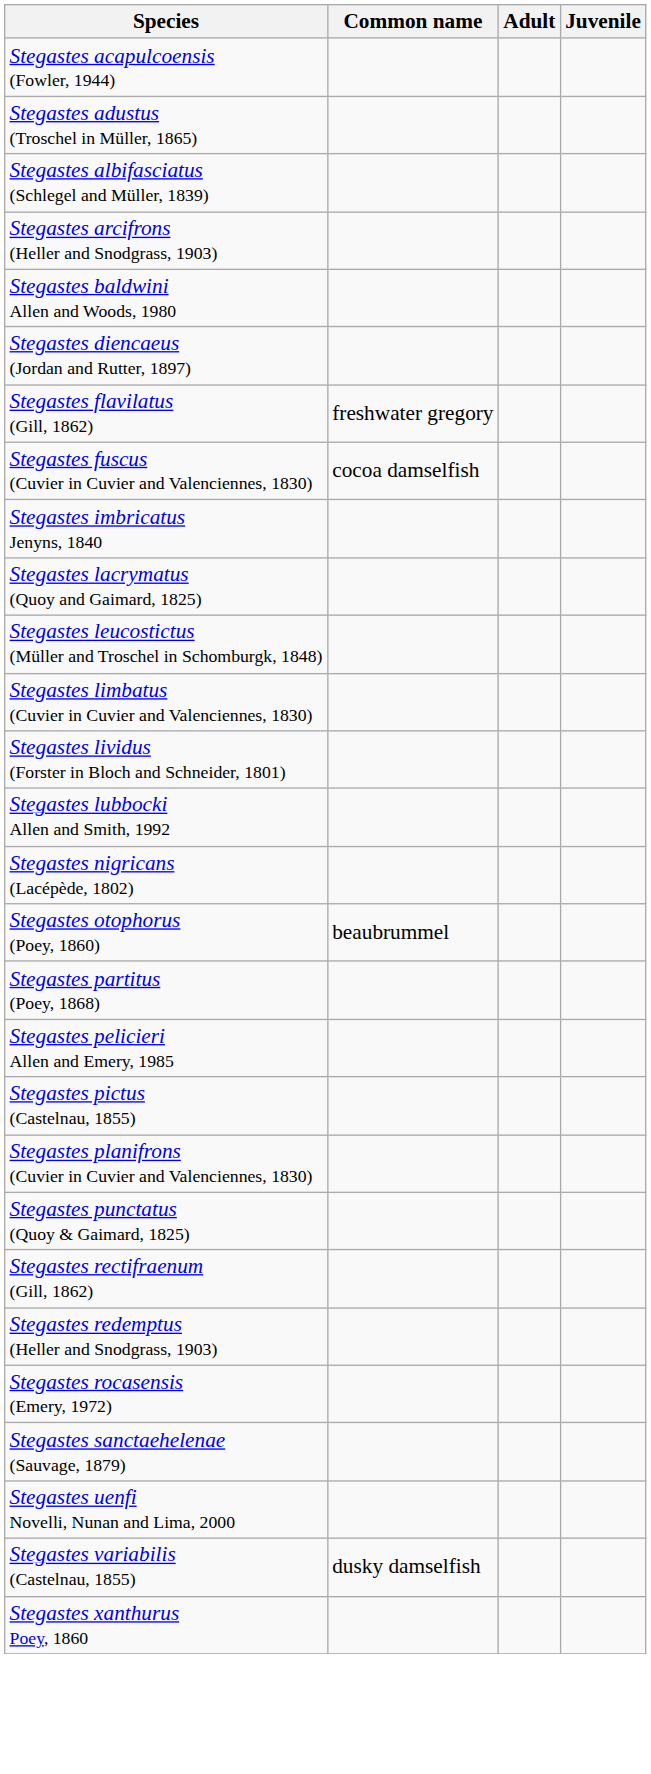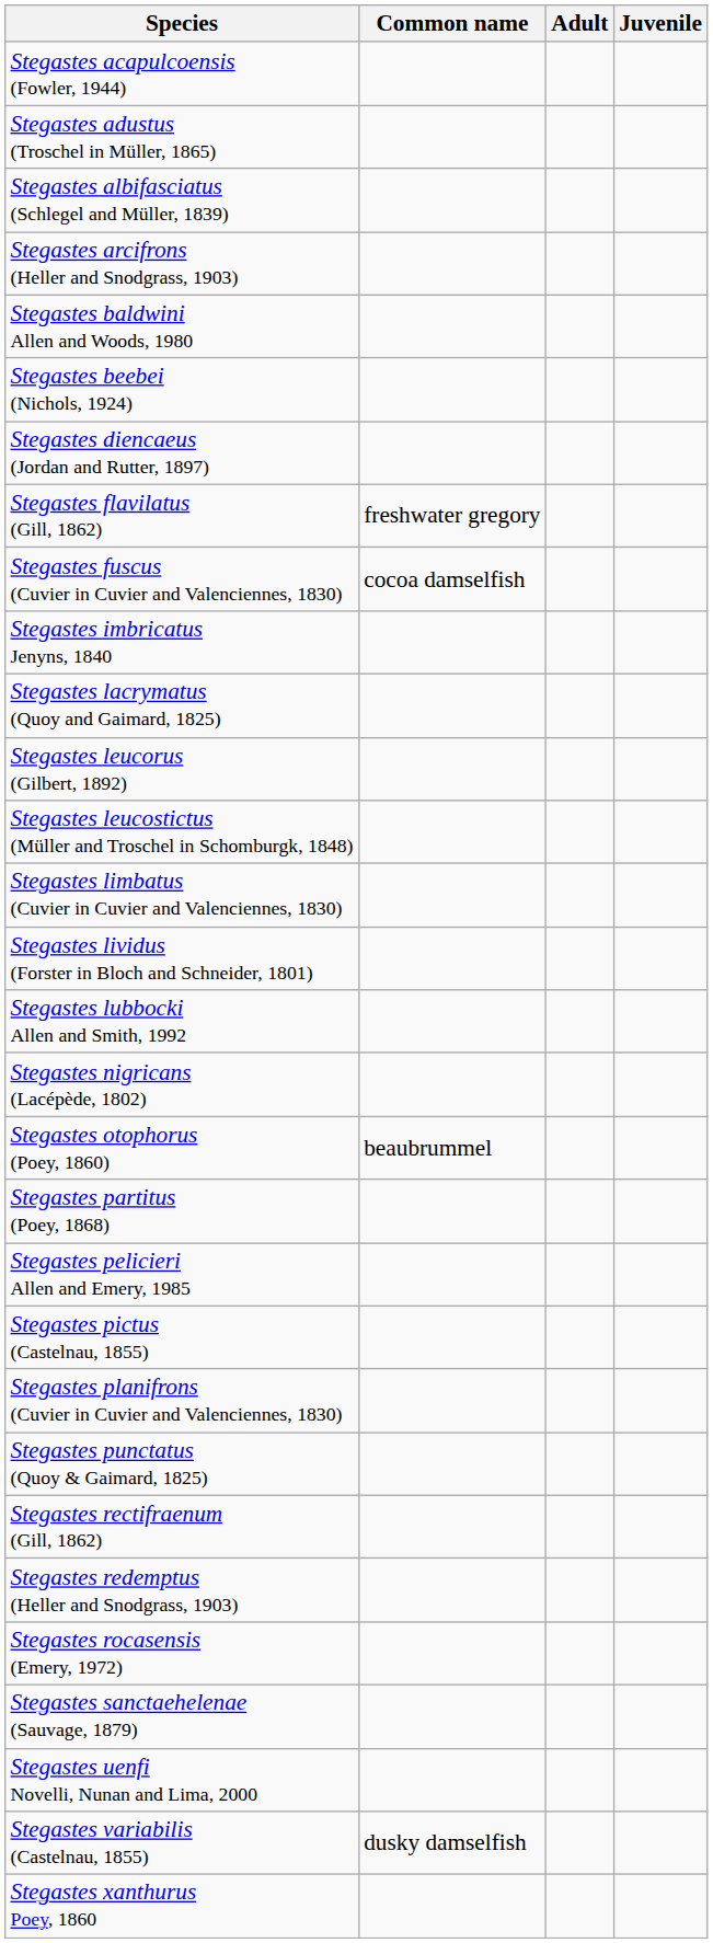 <table class="wikitable">
 <tr>
 <th>Species</th>
 <th>Common name</th>
 <th>Adult</th>
 <th>Juvenile</th>
 </tr>
 <tr>
 <td><em><a href='#'>Stegastes acapulcoensis</a></em><br><small>(Fowler, 1944)</small></td>
 <td></td>
 <td></td>
 <td></td>
 </tr>
 <tr>
 <td><em><a href='#'>Stegastes adustus</a></em><br><small>(Troschel in Müller, 1865)</small></td>
 <td></td>
 <td></td>
 <td></td>
 </tr>
 <tr>
 <td><em><a href='#'>Stegastes albifasciatus</a></em><br><small>(Schlegel and Müller, 1839)</small></td>
 <td></td>
 <td></td>
 <td></td>
 </tr>
 <tr>
 <td><em><a href='#'>Stegastes arcifrons</a></em><br><small>(Heller and Snodgrass, 1903)</small></td>
 <td></td>
 <td></td>
 <td></td>
 </tr>
 <tr>
 <td><em><a href='#'>Stegastes baldwini</a></em><br><small>Allen and Woods, 1980</small></td>
 <td></td>
 <td></td>
 <td></td>
 </tr>
 <tr>
+<td><em><a href='#'>Stegastes beebei</a></em><br><small>(Nichols, 1924)</small></td>
+<td></td>
+<td></td>
+<td></td>
+</tr>
+<tr>
 <td><em><a href='#'>Stegastes diencaeus</a></em><br><small>(Jordan and Rutter, 1897)</small></td>
 <td></td>
 <td></td>
 <td></td>
 </tr>
 <tr>
 <td><em><a href='#'>Stegastes flavilatus</a></em><br><small>(Gill, 1862)</small></td>
 <td>freshwater gregory</td>
 <td></td>
 <td></td>
 </tr>
 <tr>
 <td><em><a href='#'>Stegastes fuscus</a></em><br><small>(Cuvier in Cuvier and Valenciennes, 1830)</small></td>
 <td>cocoa damselfish</td>
 <td></td>
 <td></td>
 </tr>
 <tr>
 <td><em><a href='#'>Stegastes imbricatus</a></em><br><small>Jenyns, 1840</small></td>
 <td></td>
 <td></td>
 <td></td>
 </tr>
 <tr>
 <td><em><a href='#'>Stegastes lacrymatus</a></em><br><small>(Quoy and Gaimard, 1825)</small></td>
+<td></td>
+<td></td>
+<td></td>
+</tr>
+<tr>
+<td><em><a href='#'>Stegastes leucorus</a></em><br><small>(Gilbert, 1892)</small></td>
 <td></td>
 <td></td>
 <td></td>
 </tr>
 <tr>
 <td><em><a href='#'>Stegastes leucostictus</a></em><br><small>(Müller and Troschel in Schomburgk, 1848)</small></td>
 <td></td>
 <td></td>
 <td></td>
 </tr>
 <tr>
 <td><em><a href='#'>Stegastes limbatus</a></em><br><small>(Cuvier in Cuvier and Valenciennes, 1830)</small></td>
 <td></td>
 <td></td>
 <td></td>
 </tr>
 <tr>
 <td><em><a href='#'>Stegastes lividus</a></em><br><small>(Forster in Bloch and Schneider, 1801)</small></td>
 <td></td>
 <td></td>
 <td></td>
 </tr>
 <tr>
 <td><em><a href='#'>Stegastes lubbocki</a></em><br><small>Allen and Smith, 1992</small></td>
 <td></td>
 <td></td>
 <td></td>
 </tr>
 <tr>
 <td><em><a href='#'>Stegastes nigricans</a></em><br><small>(Lacépède, 1802</small><small>)</small></td>
 <td></td>
 <td></td>
 <td></td>
 </tr>
 <tr>
 <td><em><a href='#'>Stegastes otophorus</a></em><br><small>(Poey, 1860)</small></td>
 <td>beaubrummel</td>
 <td></td>
 <td></td>
 </tr>
 <tr>
 <td><em><a href='#'>Stegastes partitus</a></em><br><small>(Poey, 1868)</small></td>
 <td></td>
 <td></td>
 <td></td>
 </tr>
 <tr>
 <td><em><a href='#'>Stegastes pelicieri</a></em><br><small>Allen and Emery, 1985</small></td>
 <td></td>
 <td></td>
 <td></td>
 </tr>
 <tr>
 <td><em><a href='#'>Stegastes pictus</a></em><br><small>(Castelnau, 1855)</small></td>
 <td></td>
 <td></td>
 <td></td>
 </tr>
 <tr>
 <td><em><a href='#'>Stegastes planifrons</a></em><br><small>(Cuvier in Cuvier and Valenciennes, 1830)</small></td>
 <td></td>
 <td></td>
 <td></td>
 </tr>
 <tr>
 <td><em><a href='#'>Stegastes punctatus</a></em><br><small>(Quoy & Gaimard, 1825)</small></td>
 <td></td>
 <td></td>
 <td></td>
 </tr>
 <tr>
 <td><em><a href='#'>Stegastes rectifraenum</a></em><br><small>(Gill, 1862)</small></td>
 <td></td>
 <td></td>
 <td></td>
 </tr>
 <tr>
 <td><em><a href='#'>Stegastes redemptus</a></em><br><small>(Heller and Snodgrass, 1903)</small></td>
 <td></td>
 <td></td>
 <td></td>
 </tr>
 <tr>
 <td><em><a href='#'>Stegastes rocasensis</a></em><br><small>(Emery, 1972)</small></td>
 <td></td>
 <td></td>
 <td></td>
 </tr>
 <tr>
 <td><em><a href='#'>Stegastes sanctaehelenae</a></em><br><small>(Sauvage, 1879)</small></td>
 <td></td>
 <td></td>
 <td></td>
 </tr>
 <tr>
 <td><em><a href='#'>Stegastes uenfi</a></em><br><small>Novelli, Nunan and Lima, 2000</small></td>
 <td></td>
 <td></td>
 <td></td>
 </tr>
 <tr>
 <td><em><a href='#'>Stegastes variabilis</a></em><br><small>(Castelnau, 1855)</small></td>
 <td>dusky damselfish</td>
 <td></td>
 <td></td>
 </tr>
 <tr>
 <td><em><a href='#'>Stegastes xanthurus</a></em><br><small><a href='#'>Poey</a>, 1860</small></td>
 <td></td>
 <td></td>
 <td></td>
 </tr>
 </table>
